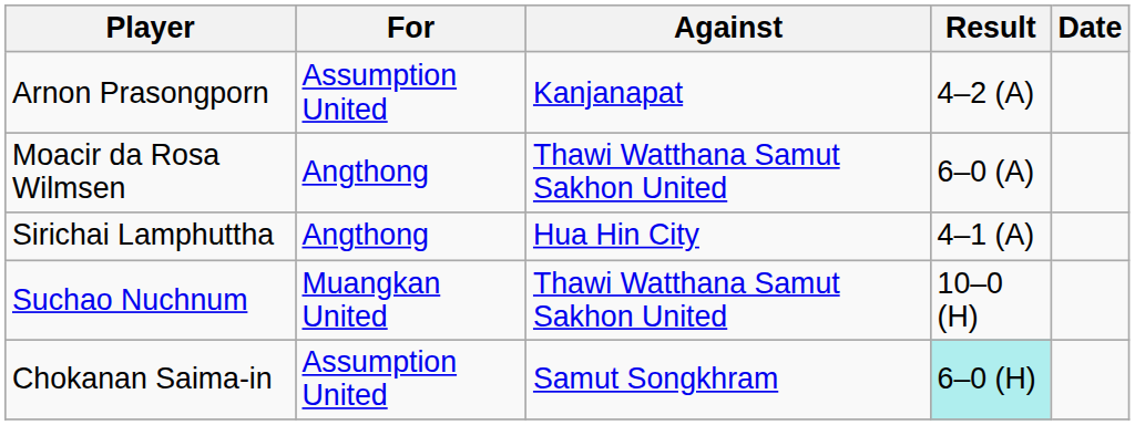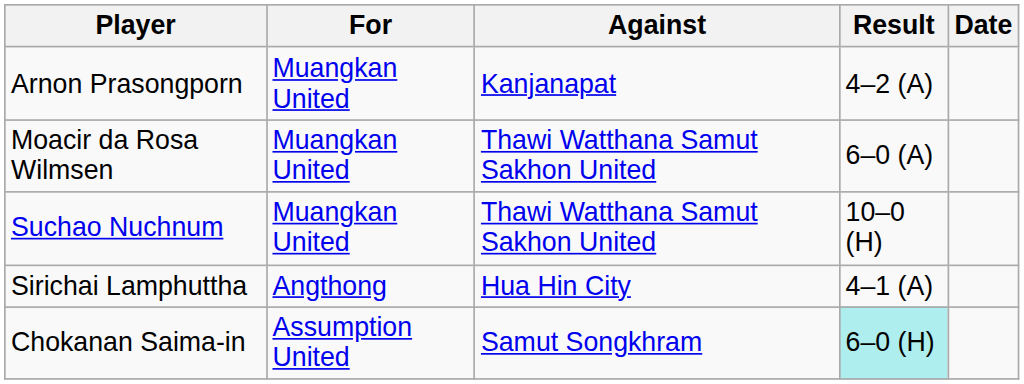 <table class="wikitable">
 <tr>
 <th>Player</th>
 <th>For</th>
 <th>Against</th>
 <th>Result</th>
 <th>Date</th>
 </tr>
 <tr>
 <td> Arnon Prasongporn</td>
-<td><a href='#'>Assumption United</a></td>
+<td><a href='#'>Muangkan United</a></td>
 <td><a href='#'>Kanjanapat</a></td>
 <td>4–2 (A)</td>
 <td></td>
 </tr>
 <tr>
 <td> Moacir da Rosa Wilmsen</td>
-<td><a href='#'>Angthong</a></td>
+<td><a href='#'>Muangkan United</a></td>
 <td><a href='#'>Thawi Watthana Samut Sakhon United</a></td>
 <td>6–0 (A)</td>
+<td></td>
+</tr>
+<tr>
+<td> <a href='#'>Suchao Nuchnum</a></td>
+<td><a href='#'>Muangkan United</a></td>
+<td><a href='#'>Thawi Watthana Samut Sakhon United</a></td>
+<td>10–0 (H)</td>
 <td></td>
 </tr>
 <tr>
 <td> Sirichai Lamphuttha</td>
 <td><a href='#'>Angthong</a></td>
 <td><a href='#'>Hua Hin City</a></td>
 <td>4–1 (A)</td>
 <td></td>
 </tr>
 <tr>
-<td> <a href='#'>Suchao Nuchnum</a></td>
-<td><a href='#'>Muangkan United</a></td>
-<td><a href='#'>Thawi Watthana Samut Sakhon United</a></td>
-<td>10–0 (H)</td>
-<td></td>
-</tr>
-<tr>
 <td> Chokanan Saima-in</td>
 <td><a href='#'>Assumption United</a></td>
 <td><a href='#'>Samut Songkhram</a></td>
 <td style="background: paleturquoise;">6–0 (H)</td>
 <td></td>
 </tr>
 </table>
